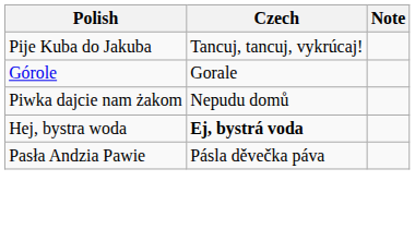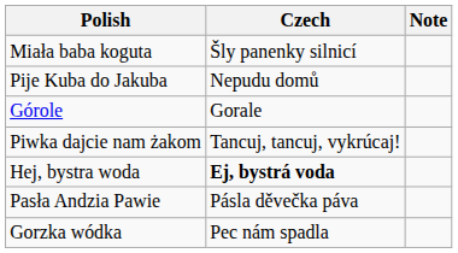 <table class="wikitable sortable">
 <tr>
 <th>Polish</th>
 <th>Czech</th>
 <th class=unsortable>Note</th>
 </tr>
 <tr>
+<td>Miała baba koguta</td>
+<td>Šly panenky silnicí</td>
+<td></td>
+</tr>
+<tr>
 <td>Pije Kuba do Jakuba</td>
-<td>Tancuj, tancuj, vykrúcaj!</td>
+<td>Nepudu domů</td>
 <td></td>
 </tr>
 <tr>
 <td><a href='#'>Górole</a></td>
 <td>Gorale</td>
 <td></td>
 </tr>
 <tr>
 <td>Piwka dajcie nam żakom</td>
-<td>Nepudu domů</td>
+<td>Tancuj, tancuj, vykrúcaj!</td>
 <td></td>
 </tr>
 <tr>
 <td>Hej, bystra woda</td>
 <td><strong>Ej, bystrá voda</strong></td>
 <td></td>
 </tr>
 <tr>
 <td>Pasła Andzia Pawie</td>
 <td>Pásla děvečka páva</td>
 <td></td>
 </tr>
+<tr>
+<td>Gorzka wódka</td>
+<td>Pec nám spadla</td>
+<td></td>
+</tr>
 </table>
